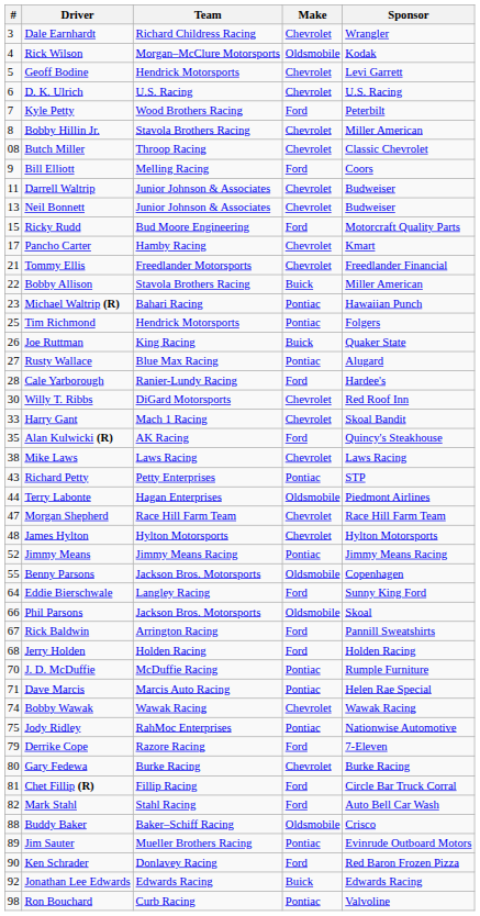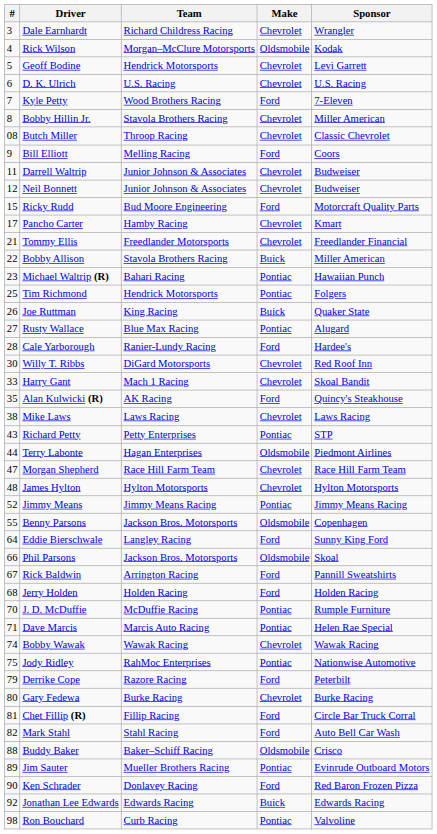 <table class="wikitable" style="font-size:95%">
 <tr>
 <th>#</th>
 <th>Driver</th>
 <th>Team</th>
 <th>Make</th>
 <th>Sponsor</th>
 </tr>
 <tr>
 <td>3</td>
 <td><a href='#'>Dale Earnhardt</a></td>
 <td><a href='#'>Richard Childress Racing</a></td>
 <td><a href='#'>Chevrolet</a></td>
 <td><a href='#'>Wrangler</a></td>
 </tr>
 <tr>
 <td>4</td>
 <td><a href='#'>Rick Wilson</a></td>
 <td><a href='#'>Morgan–McClure Motorsports</a></td>
 <td><a href='#'>Oldsmobile</a></td>
 <td><a href='#'>Kodak</a></td>
 </tr>
 <tr>
 <td>5</td>
 <td><a href='#'>Geoff Bodine</a></td>
 <td><a href='#'>Hendrick Motorsports</a></td>
 <td><a href='#'>Chevrolet</a></td>
 <td><a href='#'>Levi Garrett</a></td>
 </tr>
 <tr>
 <td>6</td>
 <td><a href='#'>D. K. Ulrich</a></td>
 <td><a href='#'>U.S. Racing</a></td>
 <td><a href='#'>Chevrolet</a></td>
 <td><a href='#'>U.S. Racing</a></td>
 </tr>
 <tr>
 <td>7</td>
 <td><a href='#'>Kyle Petty</a></td>
 <td><a href='#'>Wood Brothers Racing</a></td>
 <td><a href='#'>Ford</a></td>
-<td><a href='#'>Peterbilt</a></td>
+<td><a href='#'>7-Eleven</a></td>
 </tr>
 <tr>
 <td>8</td>
 <td><a href='#'>Bobby Hillin Jr.</a></td>
 <td><a href='#'>Stavola Brothers Racing</a></td>
 <td><a href='#'>Chevrolet</a></td>
 <td><a href='#'>Miller American</a></td>
 </tr>
 <tr>
 <td>08</td>
 <td><a href='#'>Butch Miller</a></td>
 <td><a href='#'>Throop Racing</a></td>
 <td><a href='#'>Chevrolet</a></td>
 <td><a href='#'>Classic Chevrolet</a></td>
 </tr>
 <tr>
 <td>9</td>
 <td><a href='#'>Bill Elliott</a></td>
 <td><a href='#'>Melling Racing</a></td>
 <td><a href='#'>Ford</a></td>
 <td><a href='#'>Coors</a></td>
 </tr>
 <tr>
 <td>11</td>
 <td><a href='#'>Darrell Waltrip</a></td>
 <td><a href='#'>Junior Johnson & Associates</a></td>
 <td><a href='#'>Chevrolet</a></td>
 <td><a href='#'>Budweiser</a></td>
 </tr>
 <tr>
-<td>13</td>
+<td>12</td>
 <td><a href='#'>Neil Bonnett</a></td>
 <td><a href='#'>Junior Johnson & Associates</a></td>
 <td><a href='#'>Chevrolet</a></td>
 <td><a href='#'>Budweiser</a></td>
 </tr>
 <tr>
 <td>15</td>
 <td><a href='#'>Ricky Rudd</a></td>
 <td><a href='#'>Bud Moore Engineering</a></td>
 <td><a href='#'>Ford</a></td>
 <td><a href='#'>Motorcraft Quality Parts</a></td>
 </tr>
 <tr>
 <td>17</td>
 <td><a href='#'>Pancho Carter</a></td>
 <td><a href='#'>Hamby Racing</a></td>
 <td><a href='#'>Chevrolet</a></td>
 <td><a href='#'>Kmart</a></td>
 </tr>
 <tr>
 <td>21</td>
 <td><a href='#'>Tommy Ellis</a></td>
 <td><a href='#'>Freedlander Motorsports</a></td>
 <td><a href='#'>Chevrolet</a></td>
 <td><a href='#'>Freedlander Financial</a></td>
 </tr>
 <tr>
 <td>22</td>
 <td><a href='#'>Bobby Allison</a></td>
 <td><a href='#'>Stavola Brothers Racing</a></td>
 <td><a href='#'>Buick</a></td>
 <td><a href='#'>Miller American</a></td>
 </tr>
 <tr>
 <td>23</td>
 <td><a href='#'>Michael Waltrip</a> <strong>(R)</strong></td>
 <td><a href='#'>Bahari Racing</a></td>
 <td><a href='#'>Pontiac</a></td>
 <td><a href='#'>Hawaiian Punch</a></td>
 </tr>
 <tr>
 <td>25</td>
 <td><a href='#'>Tim Richmond</a></td>
 <td><a href='#'>Hendrick Motorsports</a></td>
 <td><a href='#'>Pontiac</a></td>
 <td><a href='#'>Folgers</a></td>
 </tr>
 <tr>
 <td>26</td>
 <td><a href='#'>Joe Ruttman</a></td>
 <td><a href='#'>King Racing</a></td>
 <td><a href='#'>Buick</a></td>
 <td><a href='#'>Quaker State</a></td>
 </tr>
 <tr>
 <td>27</td>
 <td><a href='#'>Rusty Wallace</a></td>
 <td><a href='#'>Blue Max Racing</a></td>
 <td><a href='#'>Pontiac</a></td>
 <td><a href='#'>Alugard</a></td>
 </tr>
 <tr>
 <td>28</td>
 <td><a href='#'>Cale Yarborough</a></td>
 <td><a href='#'>Ranier-Lundy Racing</a></td>
 <td><a href='#'>Ford</a></td>
 <td><a href='#'>Hardee's</a></td>
 </tr>
 <tr>
 <td>30</td>
 <td><a href='#'>Willy T. Ribbs</a></td>
 <td><a href='#'>DiGard Motorsports</a></td>
 <td><a href='#'>Chevrolet</a></td>
 <td><a href='#'>Red Roof Inn</a></td>
 </tr>
 <tr>
 <td>33</td>
 <td><a href='#'>Harry Gant</a></td>
 <td><a href='#'>Mach 1 Racing</a></td>
 <td><a href='#'>Chevrolet</a></td>
 <td><a href='#'>Skoal Bandit</a></td>
 </tr>
 <tr>
 <td>35</td>
 <td><a href='#'>Alan Kulwicki</a> <strong>(R)</strong></td>
 <td><a href='#'>AK Racing</a></td>
 <td><a href='#'>Ford</a></td>
 <td><a href='#'>Quincy's Steakhouse</a></td>
 </tr>
 <tr>
 <td>38</td>
 <td><a href='#'>Mike Laws</a></td>
 <td><a href='#'>Laws Racing</a></td>
 <td><a href='#'>Chevrolet</a></td>
 <td><a href='#'>Laws Racing</a></td>
 </tr>
 <tr>
 <td>43</td>
 <td><a href='#'>Richard Petty</a></td>
 <td><a href='#'>Petty Enterprises</a></td>
 <td><a href='#'>Pontiac</a></td>
 <td><a href='#'>STP</a></td>
 </tr>
 <tr>
 <td>44</td>
 <td><a href='#'>Terry Labonte</a></td>
 <td><a href='#'>Hagan Enterprises</a></td>
 <td><a href='#'>Oldsmobile</a></td>
 <td><a href='#'>Piedmont Airlines</a></td>
 </tr>
 <tr>
 <td>47</td>
 <td><a href='#'>Morgan Shepherd</a></td>
 <td><a href='#'>Race Hill Farm Team</a></td>
 <td><a href='#'>Chevrolet</a></td>
 <td><a href='#'>Race Hill Farm Team</a></td>
 </tr>
 <tr>
 <td>48</td>
 <td><a href='#'>James Hylton</a></td>
 <td><a href='#'>Hylton Motorsports</a></td>
 <td><a href='#'>Chevrolet</a></td>
 <td><a href='#'>Hylton Motorsports</a></td>
 </tr>
 <tr>
 <td>52</td>
 <td><a href='#'>Jimmy Means</a></td>
 <td><a href='#'>Jimmy Means Racing</a></td>
 <td><a href='#'>Pontiac</a></td>
 <td><a href='#'>Jimmy Means Racing</a></td>
 </tr>
 <tr>
 <td>55</td>
 <td><a href='#'>Benny Parsons</a></td>
 <td><a href='#'>Jackson Bros. Motorsports</a></td>
 <td><a href='#'>Oldsmobile</a></td>
 <td><a href='#'>Copenhagen</a></td>
 </tr>
 <tr>
 <td>64</td>
 <td><a href='#'>Eddie Bierschwale</a></td>
 <td><a href='#'>Langley Racing</a></td>
 <td><a href='#'>Ford</a></td>
 <td><a href='#'>Sunny King Ford</a></td>
 </tr>
 <tr>
 <td>66</td>
 <td><a href='#'>Phil Parsons</a></td>
 <td><a href='#'>Jackson Bros. Motorsports</a></td>
 <td><a href='#'>Oldsmobile</a></td>
 <td><a href='#'>Skoal</a></td>
 </tr>
 <tr>
 <td>67</td>
 <td><a href='#'>Rick Baldwin</a></td>
 <td><a href='#'>Arrington Racing</a></td>
 <td><a href='#'>Ford</a></td>
 <td><a href='#'>Pannill Sweatshirts</a></td>
 </tr>
 <tr>
 <td>68</td>
 <td><a href='#'>Jerry Holden</a></td>
 <td><a href='#'>Holden Racing</a></td>
 <td><a href='#'>Ford</a></td>
 <td><a href='#'>Holden Racing</a></td>
 </tr>
 <tr>
 <td>70</td>
 <td><a href='#'>J. D. McDuffie</a></td>
 <td><a href='#'>McDuffie Racing</a></td>
 <td><a href='#'>Pontiac</a></td>
 <td><a href='#'>Rumple Furniture</a></td>
 </tr>
 <tr>
 <td>71</td>
 <td><a href='#'>Dave Marcis</a></td>
 <td><a href='#'>Marcis Auto Racing</a></td>
 <td><a href='#'>Pontiac</a></td>
 <td><a href='#'>Helen Rae Special</a></td>
 </tr>
 <tr>
 <td>74</td>
 <td><a href='#'>Bobby Wawak</a></td>
 <td><a href='#'>Wawak Racing</a></td>
 <td><a href='#'>Chevrolet</a></td>
 <td><a href='#'>Wawak Racing</a></td>
 </tr>
 <tr>
 <td>75</td>
 <td><a href='#'>Jody Ridley</a></td>
 <td><a href='#'>RahMoc Enterprises</a></td>
 <td><a href='#'>Pontiac</a></td>
 <td><a href='#'>Nationwise Automotive</a></td>
 </tr>
 <tr>
 <td>79</td>
 <td><a href='#'>Derrike Cope</a></td>
 <td><a href='#'>Razore Racing</a></td>
 <td><a href='#'>Ford</a></td>
-<td><a href='#'>7-Eleven</a></td>
+<td><a href='#'>Peterbilt</a></td>
 </tr>
 <tr>
 <td>80</td>
 <td><a href='#'>Gary Fedewa</a></td>
 <td><a href='#'>Burke Racing</a></td>
 <td><a href='#'>Chevrolet</a></td>
 <td><a href='#'>Burke Racing</a></td>
 </tr>
 <tr>
 <td>81</td>
 <td><a href='#'>Chet Fillip</a> <strong>(R)</strong></td>
 <td><a href='#'>Fillip Racing</a></td>
 <td><a href='#'>Ford</a></td>
 <td><a href='#'>Circle Bar Truck Corral</a></td>
 </tr>
 <tr>
 <td>82</td>
 <td><a href='#'>Mark Stahl</a></td>
 <td><a href='#'>Stahl Racing</a></td>
 <td><a href='#'>Ford</a></td>
 <td><a href='#'>Auto Bell Car Wash</a></td>
 </tr>
 <tr>
 <td>88</td>
 <td><a href='#'>Buddy Baker</a></td>
 <td><a href='#'>Baker–Schiff Racing</a></td>
 <td><a href='#'>Oldsmobile</a></td>
 <td><a href='#'>Crisco</a></td>
 </tr>
 <tr>
 <td>89</td>
 <td><a href='#'>Jim Sauter</a></td>
 <td><a href='#'>Mueller Brothers Racing</a></td>
 <td><a href='#'>Pontiac</a></td>
 <td><a href='#'>Evinrude Outboard Motors</a></td>
 </tr>
 <tr>
 <td>90</td>
 <td><a href='#'>Ken Schrader</a></td>
 <td><a href='#'>Donlavey Racing</a></td>
 <td><a href='#'>Ford</a></td>
 <td><a href='#'>Red Baron Frozen Pizza</a></td>
 </tr>
 <tr>
 <td>92</td>
 <td><a href='#'>Jonathan Lee Edwards</a></td>
 <td><a href='#'>Edwards Racing</a></td>
 <td><a href='#'>Buick</a></td>
 <td><a href='#'>Edwards Racing</a></td>
 </tr>
 <tr>
 <td>98</td>
 <td><a href='#'>Ron Bouchard</a></td>
 <td><a href='#'>Curb Racing</a></td>
 <td><a href='#'>Pontiac</a></td>
 <td><a href='#'>Valvoline</a></td>
 </tr>
 </table>
